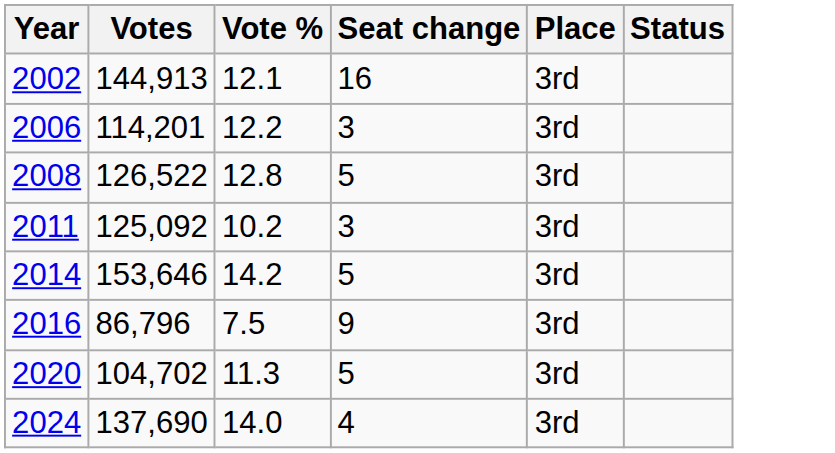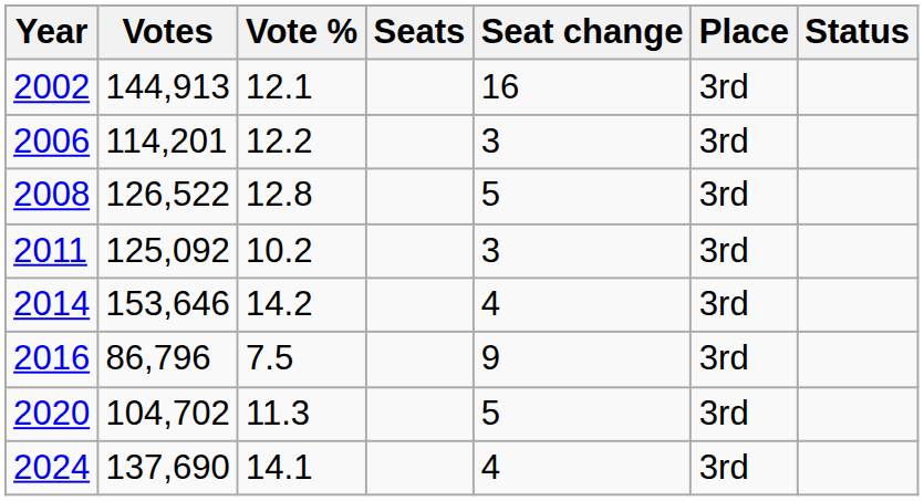 <table class="wikitable">
 <tr>
 <th>Year</th>
 <th>Votes</th>
 <th>Vote %</th>
+<th>Seats</th>
 <th>Seat change</th>
 <th>Place</th>
 <th>Status</th>
 </tr>
 <tr>
 <td><a href='#'>2002</a></td>
 <td>144,913</td>
 <td>12.1</td>
+<td></td>
 <td> 16</td>
 <td> 3rd</td>
 <td></td>
 </tr>
 <tr>
 <td><a href='#'>2006</a></td>
 <td>114,201</td>
 <td>12.2</td>
+<td></td>
 <td> 3</td>
 <td> 3rd</td>
 <td></td>
 </tr>
 <tr>
 <td><a href='#'>2008</a></td>
 <td>126,522</td>
 <td>12.8</td>
+<td></td>
 <td> 5</td>
 <td> 3rd</td>
 <td></td>
 </tr>
 <tr>
 <td><a href='#'>2011</a></td>
 <td>125,092</td>
 <td>10.2</td>
+<td></td>
 <td> 3</td>
 <td> 3rd</td>
 <td></td>
 </tr>
 <tr>
 <td><a href='#'>2014</a></td>
 <td>153,646</td>
 <td>14.2</td>
-<td> 5</td>
+<td></td>
+<td> 4</td>
 <td> 3rd</td>
 <td></td>
 </tr>
 <tr>
 <td><a href='#'>2016</a></td>
 <td>86,796</td>
 <td>7.5</td>
+<td></td>
 <td> 9</td>
 <td> 3rd</td>
 <td></td>
 </tr>
 <tr>
 <td><a href='#'>2020</a></td>
 <td>104,702</td>
 <td>11.3</td>
+<td></td>
 <td> 5</td>
 <td> 3rd</td>
 <td></td>
 </tr>
 <tr>
 <td><a href='#'>2024</a></td>
 <td>137,690</td>
-<td>14.0</td>
+<td>14.1</td>
+<td></td>
 <td> 4</td>
 <td> 3rd</td>
 <td></td>
 </tr>
 </table>
